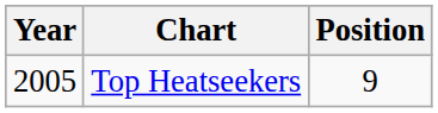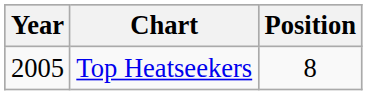 <table class="wikitable">
 <tr>
 <th>Year</th>
 <th>Chart</th>
 <th>Position</th>
 </tr>
 <tr>
 <td>2005</td>
 <td><a href='#'>Top Heatseekers</a></td>
-<td align="center">9</td>
+<td align="center">8</td>
 </tr>
 </table>
